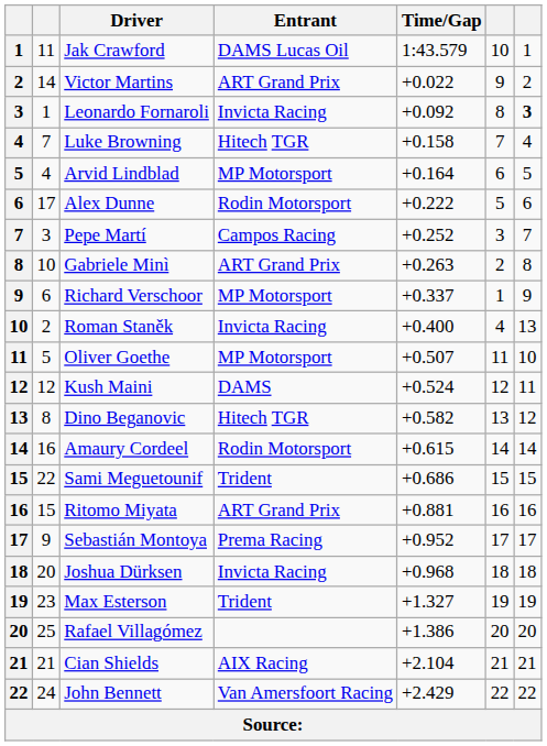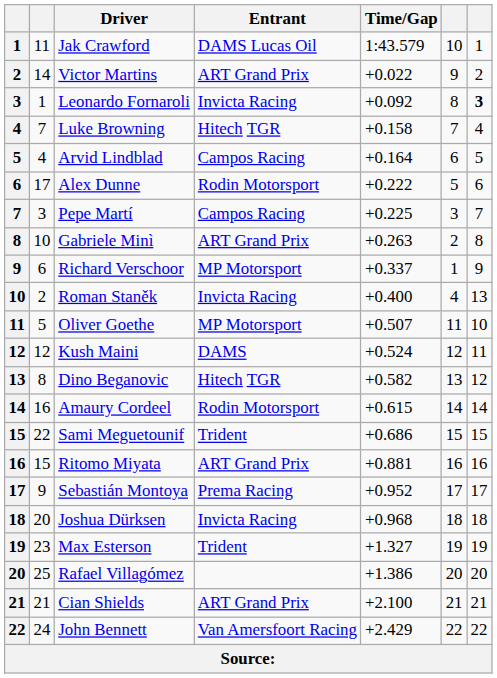 <table class="wikitable" style="font-size:85%">
 <tr>
 <th scope="col"></th>
 <th scope="col"></th>
 <th scope="col">Driver</th>
 <th scope="col">Entrant</th>
 <th scope="col">Time/Gap</th>
 <th scope="col"></th>
 <th scope="col"></th>
 </tr>
 <tr>
 <th>1</th>
 <td align="center">11</td>
 <td> <a href='#'>Jak Crawford</a></td>
 <td><a href='#'>DAMS Lucas Oil</a></td>
 <td>1:43.579</td>
 <td align="center">10</td>
 <td align="center">1</td>
 </tr>
 <tr>
 <th>2</th>
 <td align="center">14</td>
 <td> <a href='#'>Victor Martins</a></td>
 <td><a href='#'>ART Grand Prix</a></td>
 <td>+0.022</td>
 <td align="center">9</td>
 <td align="center">2</td>
 </tr>
 <tr>
 <th>3</th>
 <td align="center">1</td>
 <td nowrap=""> <a href='#'>Leonardo Fornaroli</a></td>
 <td><a href='#'>Invicta Racing</a></td>
 <td>+0.092</td>
 <td align="center">8</td>
 <td align="center"><strong>3</strong></td>
 </tr>
 <tr>
 <th>4</th>
 <td align="center">7</td>
 <td> <a href='#'>Luke Browning</a></td>
 <td><a href='#'>Hitech</a> <a href='#'>TGR</a></td>
 <td>+0.158</td>
 <td align="center">7</td>
 <td align="center">4</td>
 </tr>
 <tr>
 <th>5</th>
 <td align="center">4</td>
 <td> <a href='#'>Arvid Lindblad</a></td>
-<td><a href='#'>MP Motorsport</a></td>
+<td><a href='#'>Campos Racing</a></td>
 <td>+0.164</td>
 <td align="center">6</td>
 <td align="center">5</td>
 </tr>
 <tr>
 <th>6</th>
 <td align="center">17</td>
 <td> <a href='#'>Alex Dunne</a></td>
 <td><a href='#'>Rodin Motorsport</a></td>
 <td>+0.222</td>
 <td align="center">5</td>
 <td align="center">6</td>
 </tr>
 <tr>
 <th>7</th>
 <td align="center">3</td>
 <td> <a href='#'>Pepe Martí</a></td>
 <td><a href='#'>Campos Racing</a></td>
-<td>+0.252</td>
+<td>+0.225</td>
 <td align="center">3</td>
 <td align="center">7</td>
 </tr>
 <tr>
 <th>8</th>
 <td align="center">10</td>
 <td> <a href='#'>Gabriele Minì</a></td>
 <td><a href='#'>ART Grand Prix</a></td>
 <td>+0.263</td>
 <td align="center">2</td>
 <td align="center">8</td>
 </tr>
 <tr>
 <th>9</th>
 <td align="center">6</td>
 <td> <a href='#'>Richard Verschoor</a></td>
 <td><a href='#'>MP Motorsport</a></td>
 <td>+0.337</td>
 <td align="center">1</td>
 <td align="center">9</td>
 </tr>
 <tr>
 <th>10</th>
 <td align="center">2</td>
 <td> <a href='#'>Roman Staněk</a></td>
 <td><a href='#'>Invicta Racing</a></td>
 <td>+0.400</td>
 <td align="center">4</td>
 <td align="center">13</td>
 </tr>
 <tr>
 <th>11</th>
 <td align="center">5</td>
 <td> <a href='#'>Oliver Goethe</a></td>
 <td><a href='#'>MP Motorsport</a></td>
 <td>+0.507</td>
 <td align="center">11</td>
 <td align="center">10</td>
 </tr>
 <tr>
 <th>12</th>
 <td align="center">12</td>
 <td> <a href='#'>Kush Maini</a></td>
 <td><a href='#'>DAMS</a></td>
 <td>+0.524</td>
 <td align="center">12</td>
 <td align="center">11</td>
 </tr>
 <tr>
 <th>13</th>
 <td align="center">8</td>
 <td> <a href='#'>Dino Beganovic</a></td>
 <td><a href='#'>Hitech</a> <a href='#'>TGR</a></td>
 <td>+0.582</td>
 <td align="center">13</td>
 <td align="center">12</td>
 </tr>
 <tr>
 <th>14</th>
 <td align="center">16</td>
 <td> <a href='#'>Amaury Cordeel</a></td>
 <td><a href='#'>Rodin Motorsport</a></td>
 <td>+0.615</td>
 <td align="center">14</td>
 <td align="center">14</td>
 </tr>
 <tr>
 <th>15</th>
 <td align="center">22</td>
 <td> <a href='#'>Sami Meguetounif</a></td>
 <td><a href='#'>Trident</a></td>
 <td>+0.686</td>
 <td align="center">15</td>
 <td align="center">15</td>
 </tr>
 <tr>
 <th>16</th>
 <td align="center">15</td>
 <td> <a href='#'>Ritomo Miyata</a></td>
 <td><a href='#'>ART Grand Prix</a></td>
 <td>+0.881</td>
 <td align="center">16</td>
 <td align="center">16</td>
 </tr>
 <tr>
 <th>17</th>
 <td align="center">9</td>
 <td> <a href='#'>Sebastián Montoya</a></td>
 <td><a href='#'>Prema Racing</a></td>
 <td>+0.952</td>
 <td align="center">17</td>
 <td align="center">17</td>
 </tr>
 <tr>
 <th>18</th>
 <td align="center">20</td>
 <td> <a href='#'>Joshua Dürksen</a></td>
 <td><a href='#'>Invicta Racing</a></td>
 <td>+0.968</td>
 <td align="center">18</td>
 <td align="center">18</td>
 </tr>
 <tr>
 <th>19</th>
 <td align="center">23</td>
 <td> <a href='#'>Max Esterson</a></td>
 <td><a href='#'>Trident</a></td>
 <td>+1.327</td>
 <td align="center">19</td>
 <td align="center">19</td>
 </tr>
 <tr>
 <th>20</th>
 <td align="center">25</td>
 <td> <a href='#'>Rafael Villagómez</a></td>
 <td></td>
 <td>+1.386</td>
 <td align="center">20</td>
 <td align="center">20</td>
 </tr>
 <tr>
 <th>21</th>
 <td align="center">21</td>
 <td> <a href='#'>Cian Shields</a></td>
-<td><a href='#'>AIX Racing</a></td>
-<td>+2.104</td>
+<td><a href='#'>ART Grand Prix</a></td>
+<td>+2.100</td>
 <td align="center">21</td>
 <td align="center">21</td>
 </tr>
 <tr>
 <th>22</th>
 <td align="center">24</td>
 <td> <a href='#'>John Bennett</a></td>
 <td><a href='#'>Van Amersfoort Racing</a></td>
 <td>+2.429</td>
 <td align="center">22</td>
 <td align="center">22</td>
 </tr>
 <tr>
 <th colspan="7">Source:</th>
 </tr>
 </table>
